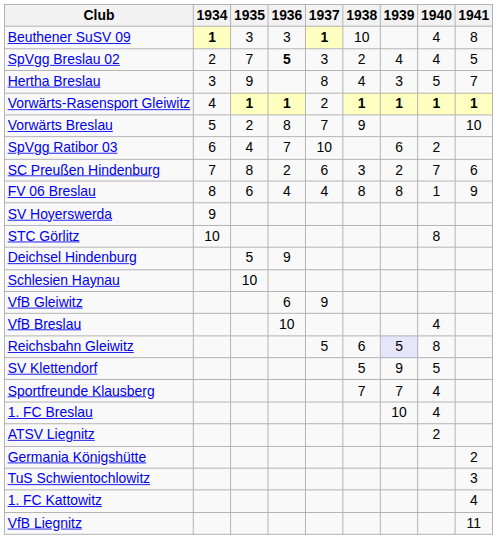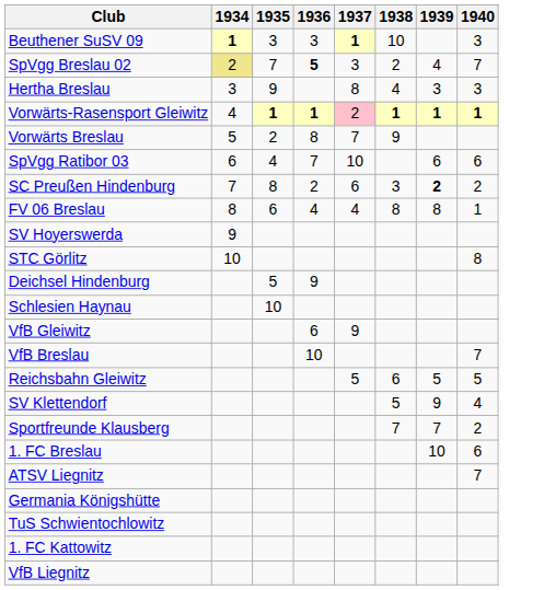 <table class="wikitable">
 <tr>
 <th>Club</th>
 <th>1934</th>
 <th>1935</th>
 <th>1936</th>
 <th>1937</th>
 <th>1938</th>
 <th>1939</th>
 <th>1940</th>
-<th>1941</th>
 </tr>
 <tr align="center">
 <td align="left"><a href='#'>Beuthener SuSV 09</a></td>
 <td bgcolor="#ffffbf"><strong>1</strong></td>
 <td>3</td>
 <td>3</td>
 <td bgcolor="#ffffbf"><strong>1</strong></td>
 <td>10</td>
 <td></td>
-<td>4</td>
-<td>8</td>
+<td>3</td>
 </tr>
 <tr align="center">
 <td align="left"><a href='#'>SpVgg Breslau 02</a></td>
-<td>2</td>
+<td style="background: khaki;">2</td>
 <td>7</td>
 <td><strong>5</strong></td>
 <td>3</td>
 <td>2</td>
 <td>4</td>
-<td>4</td>
-<td>5</td>
+<td>7</td>
 </tr>
 <tr align="center">
 <td align="left"><a href='#'>Hertha Breslau</a></td>
 <td>3</td>
 <td>9</td>
 <td></td>
 <td>8</td>
 <td>4</td>
 <td>3</td>
-<td>5</td>
-<td>7</td>
+<td>3</td>
 </tr>
 <tr align="center">
 <td align="left"><a href='#'>Vorwärts-Rasensport Gleiwitz</a></td>
 <td>4</td>
 <td bgcolor="#ffffbf"><strong>1</strong></td>
 <td bgcolor="#ffffbf"><strong>1</strong></td>
-<td>2</td>
-<td bgcolor="#ffffbf"><strong>1</strong></td>
+<td style="background: pink;">2</td>
 <td bgcolor="#ffffbf"><strong>1</strong></td>
 <td bgcolor="#ffffbf"><strong>1</strong></td>
 <td bgcolor="#ffffbf"><strong>1</strong></td>
 </tr>
 <tr align="center">
 <td align="left"><a href='#'>Vorwärts Breslau</a></td>
 <td>5</td>
 <td>2</td>
 <td>8</td>
 <td>7</td>
 <td>9</td>
 <td></td>
 <td></td>
-<td>10</td>
 </tr>
 <tr align="center">
 <td align="left"><a href='#'>SpVgg Ratibor 03</a></td>
 <td>6</td>
 <td>4</td>
 <td>7</td>
 <td>10</td>
 <td></td>
 <td>6</td>
-<td>2</td>
-<td></td>
+<td>6</td>
 </tr>
 <tr align="center">
 <td align="left"><a href='#'>SC Preußen Hindenburg</a></td>
 <td>7</td>
 <td>8</td>
 <td>2</td>
 <td>6</td>
 <td>3</td>
+<td><strong>2</strong></td>
 <td>2</td>
-<td>7</td>
-<td>6</td>
 </tr>
 <tr align="center">
 <td align="left"><a href='#'>FV 06 Breslau</a></td>
 <td>8</td>
 <td>6</td>
 <td>4</td>
 <td>4</td>
 <td>8</td>
 <td>8</td>
 <td>1</td>
-<td>9</td>
 </tr>
 <tr align="center">
 <td align="left"><a href='#'>SV Hoyerswerda</a></td>
 <td>9</td>
-<td></td>
 <td></td>
 <td></td>
 <td></td>
 <td></td>
 <td></td>
 <td></td>
 </tr>
 <tr align="center">
 <td align="left"><a href='#'>STC Görlitz</a></td>
 <td>10</td>
 <td></td>
 <td></td>
 <td></td>
 <td></td>
 <td></td>
 <td>8</td>
-<td></td>
 </tr>
 <tr align="center">
 <td align="left"><a href='#'>Deichsel Hindenburg</a></td>
 <td></td>
 <td>5</td>
 <td>9</td>
 <td></td>
 <td></td>
 <td></td>
 <td></td>
-<td></td>
 </tr>
 <tr align="center">
 <td align="left"><a href='#'>Schlesien Haynau</a></td>
 <td></td>
 <td>10</td>
-<td></td>
 <td></td>
 <td></td>
 <td></td>
 <td></td>
 <td></td>
 </tr>
 <tr align="center">
 <td align="left"><a href='#'>VfB Gleiwitz</a></td>
 <td></td>
 <td></td>
 <td>6</td>
 <td>9</td>
 <td></td>
 <td></td>
 <td></td>
-<td></td>
 </tr>
 <tr align="center">
 <td align="left"><a href='#'>VfB Breslau</a></td>
 <td></td>
 <td></td>
 <td>10</td>
 <td></td>
 <td></td>
 <td></td>
-<td>4</td>
-<td></td>
+<td>7</td>
 </tr>
 <tr align="center">
 <td align="left"><a href='#'>Reichsbahn Gleiwitz</a></td>
 <td></td>
 <td></td>
 <td></td>
 <td>5</td>
 <td>6</td>
-<td style="background: lavender;">5</td>
-<td>8</td>
-<td></td>
+<td>5</td>
+<td>5</td>
 </tr>
 <tr align="center">
 <td align="left"><a href='#'>SV Klettendorf</a></td>
 <td></td>
 <td></td>
 <td></td>
 <td></td>
 <td>5</td>
 <td>9</td>
-<td>5</td>
-<td></td>
+<td>4</td>
 </tr>
 <tr align="center">
 <td align="left"><a href='#'>Sportfreunde Klausberg</a></td>
 <td></td>
 <td></td>
 <td></td>
 <td></td>
 <td>7</td>
 <td>7</td>
-<td>4</td>
-<td></td>
+<td>2</td>
 </tr>
 <tr align="center">
 <td align="left"><a href='#'>1. FC Breslau</a></td>
 <td></td>
 <td></td>
 <td></td>
 <td></td>
 <td></td>
 <td>10</td>
-<td>4</td>
-<td></td>
+<td>6</td>
 </tr>
 <tr align="center">
 <td align="left"><a href='#'>ATSV Liegnitz</a></td>
 <td></td>
 <td></td>
 <td></td>
 <td></td>
 <td></td>
 <td></td>
-<td>2</td>
-<td></td>
+<td>7</td>
 </tr>
 <tr align="center">
 <td align="left"><a href='#'>Germania Königshütte</a></td>
 <td></td>
 <td></td>
 <td></td>
 <td></td>
 <td></td>
 <td></td>
 <td></td>
-<td>2</td>
 </tr>
 <tr align="center">
 <td align="left"><a href='#'>TuS Schwientochlowitz</a></td>
 <td></td>
 <td></td>
 <td></td>
 <td></td>
 <td></td>
 <td></td>
 <td></td>
-<td>3</td>
 </tr>
 <tr align="center">
 <td align="left"><a href='#'>1. FC Kattowitz</a></td>
 <td></td>
 <td></td>
 <td></td>
 <td></td>
 <td></td>
 <td></td>
 <td></td>
-<td>4</td>
 </tr>
 <tr align="center">
 <td align="left"><a href='#'>VfB Liegnitz</a></td>
 <td></td>
 <td></td>
 <td></td>
 <td></td>
 <td></td>
 <td></td>
 <td></td>
-<td>11</td>
 </tr>
 </table>
